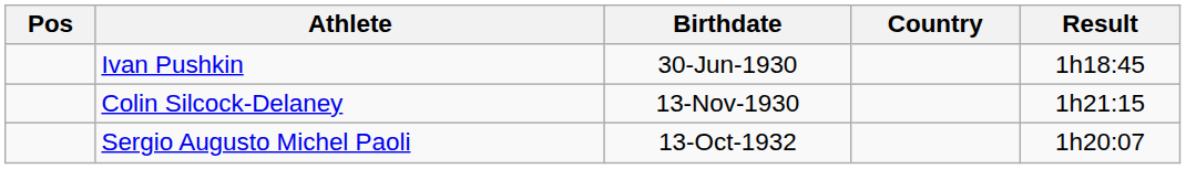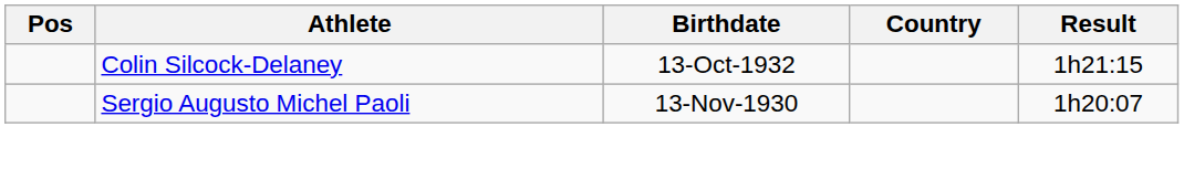 <table class="wikitable"  style="text-align:center; width:60%;">
 <tr>
 <th>Pos</th>
 <th>Athlete</th>
 <th>Birthdate</th>
 <th>Country</th>
 <th>Result</th>
 </tr>
 <tr>
 <td align=center></td>
-<td align=left><a href='#'>Ivan Pushkin</a></td>
-<td>30-Jun-1930</td>
-<td align=left></td>
-<td>1h18:45</td>
-</tr>
-<tr>
-<td align=center></td>
 <td align=left><a href='#'>Colin Silcock-Delaney</a></td>
-<td>13-Nov-1930</td>
+<td>13-Oct-1932</td>
 <td align=left></td>
 <td>1h21:15</td>
 </tr>
 <tr>
 <td align=center></td>
 <td align=left><a href='#'>Sergio Augusto Michel Paoli</a></td>
-<td>13-Oct-1932</td>
+<td>13-Nov-1930</td>
 <td align=left></td>
 <td>1h20:07</td>
 </tr>
 </table>
